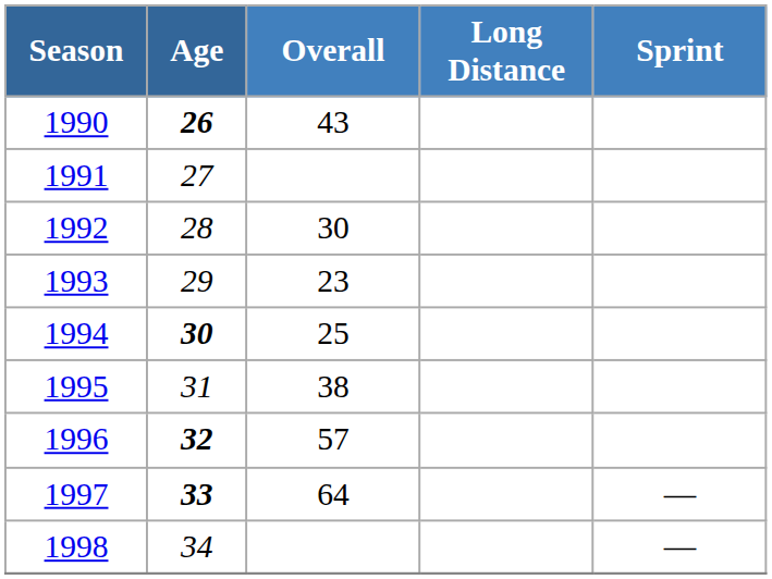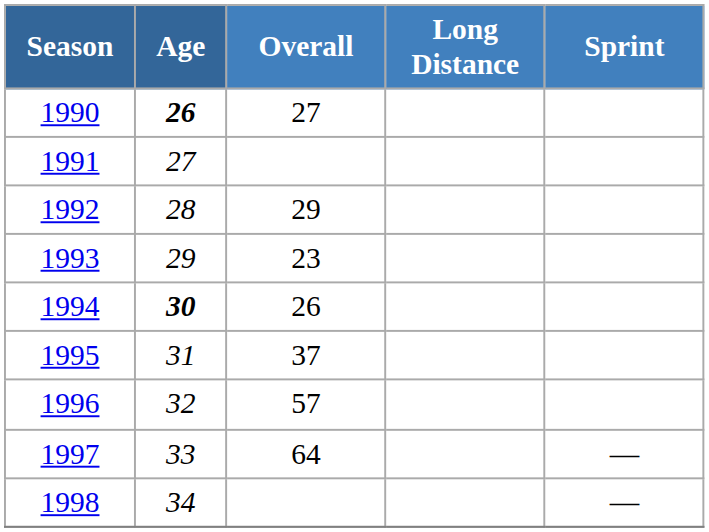 <table class="wikitable" style="font-size:95%; text-align:center; border:grey solid 1px; border-collapse:collapse; background:#ffffff;">
 <tr>
 <th style="background-color:#369; color:white; width:60px;"> Season </th>
 <th style="background-color:#369; color:white; width:40px;"> Age </th>
 <th style="background-color:#4180be; color:white; width:75px;">Overall</th>
 <th style="background-color:#4180be; color:white; width:75px;">Long Distance</th>
 <th style="background-color:#4180be; color:white; width:75px;">Sprint</th>
 </tr>
 <tr>
 <td><a href='#'>1990</a></td>
 <td><strong><em>26</em></strong></td>
-<td>43</td>
+<td>27</td>
 <td></td>
 <td></td>
 </tr>
 <tr>
 <td><a href='#'>1991</a></td>
 <td><em>27</em></td>
 <td></td>
 <td></td>
 <td></td>
 </tr>
 <tr>
 <td><a href='#'>1992</a></td>
 <td><em>28</em></td>
-<td>30</td>
+<td>29</td>
 <td></td>
 <td></td>
 </tr>
 <tr>
 <td><a href='#'>1993</a></td>
 <td><em>29</em></td>
 <td>23</td>
 <td></td>
 <td></td>
 </tr>
 <tr>
 <td><a href='#'>1994</a></td>
 <td><strong><em>30</em></strong></td>
-<td>25</td>
+<td>26</td>
 <td></td>
 <td></td>
 </tr>
 <tr>
 <td><a href='#'>1995</a></td>
 <td><em>31</em></td>
-<td>38</td>
+<td>37</td>
 <td></td>
 <td></td>
 </tr>
 <tr>
 <td><a href='#'>1996</a></td>
-<td><strong><em>32</em></strong></td>
+<td><em>32</em></td>
 <td>57</td>
 <td></td>
 <td></td>
 </tr>
 <tr>
 <td><a href='#'>1997</a></td>
-<td><strong><em>33</em></strong></td>
+<td><em>33</em></td>
 <td>64</td>
 <td></td>
 <td>—</td>
 </tr>
 <tr>
 <td><a href='#'>1998</a></td>
 <td><em>34</em></td>
 <td></td>
 <td></td>
 <td>—</td>
 </tr>
 <tr>
 </tr>
 </table>
